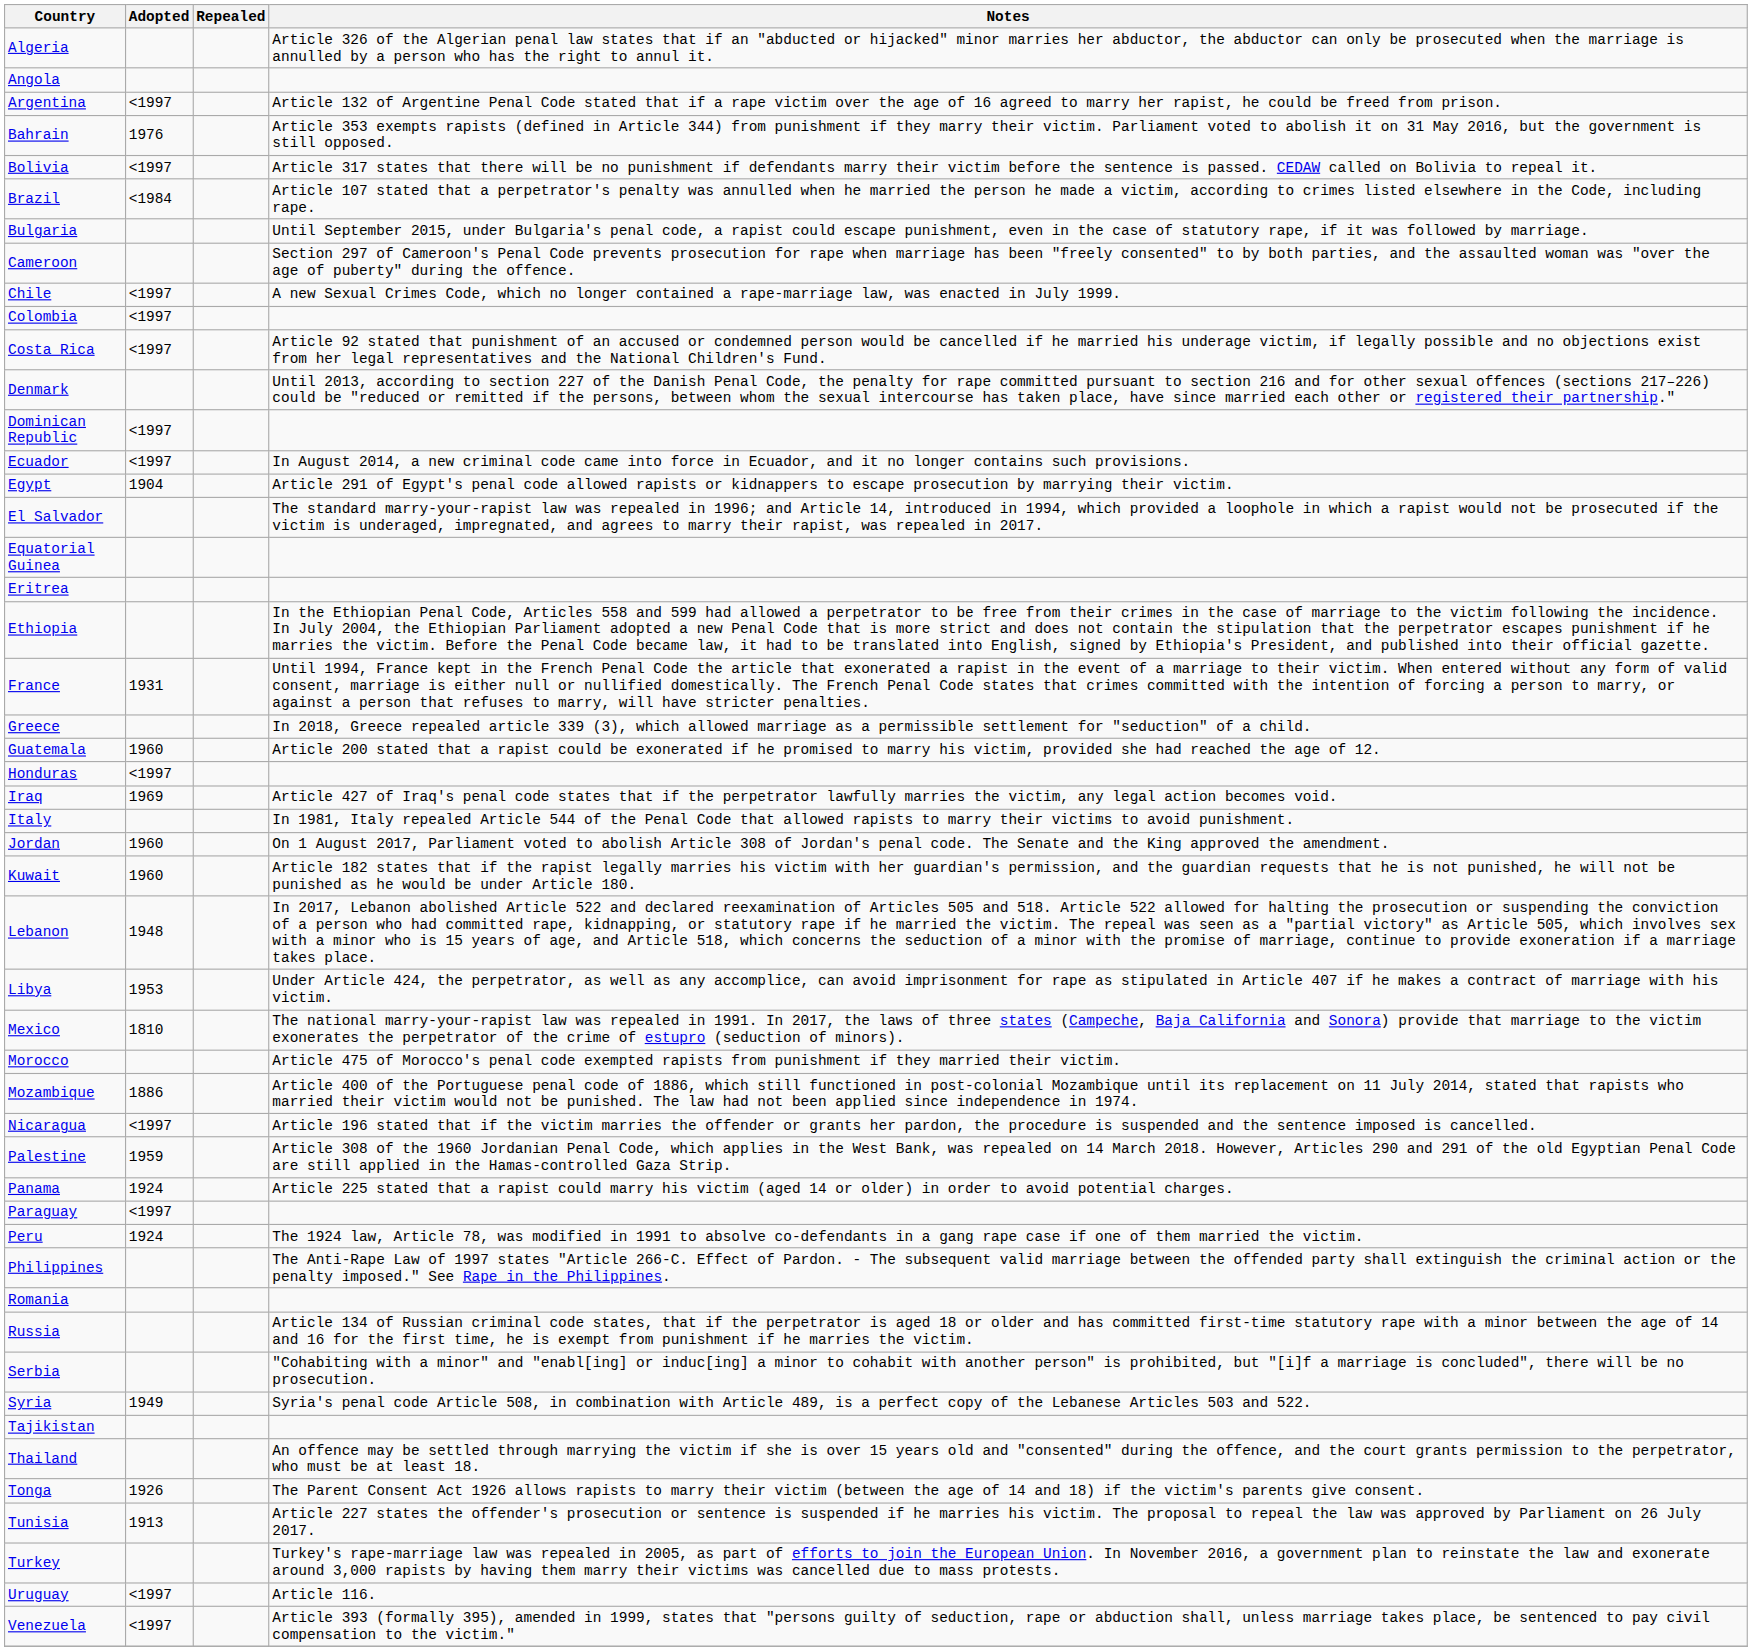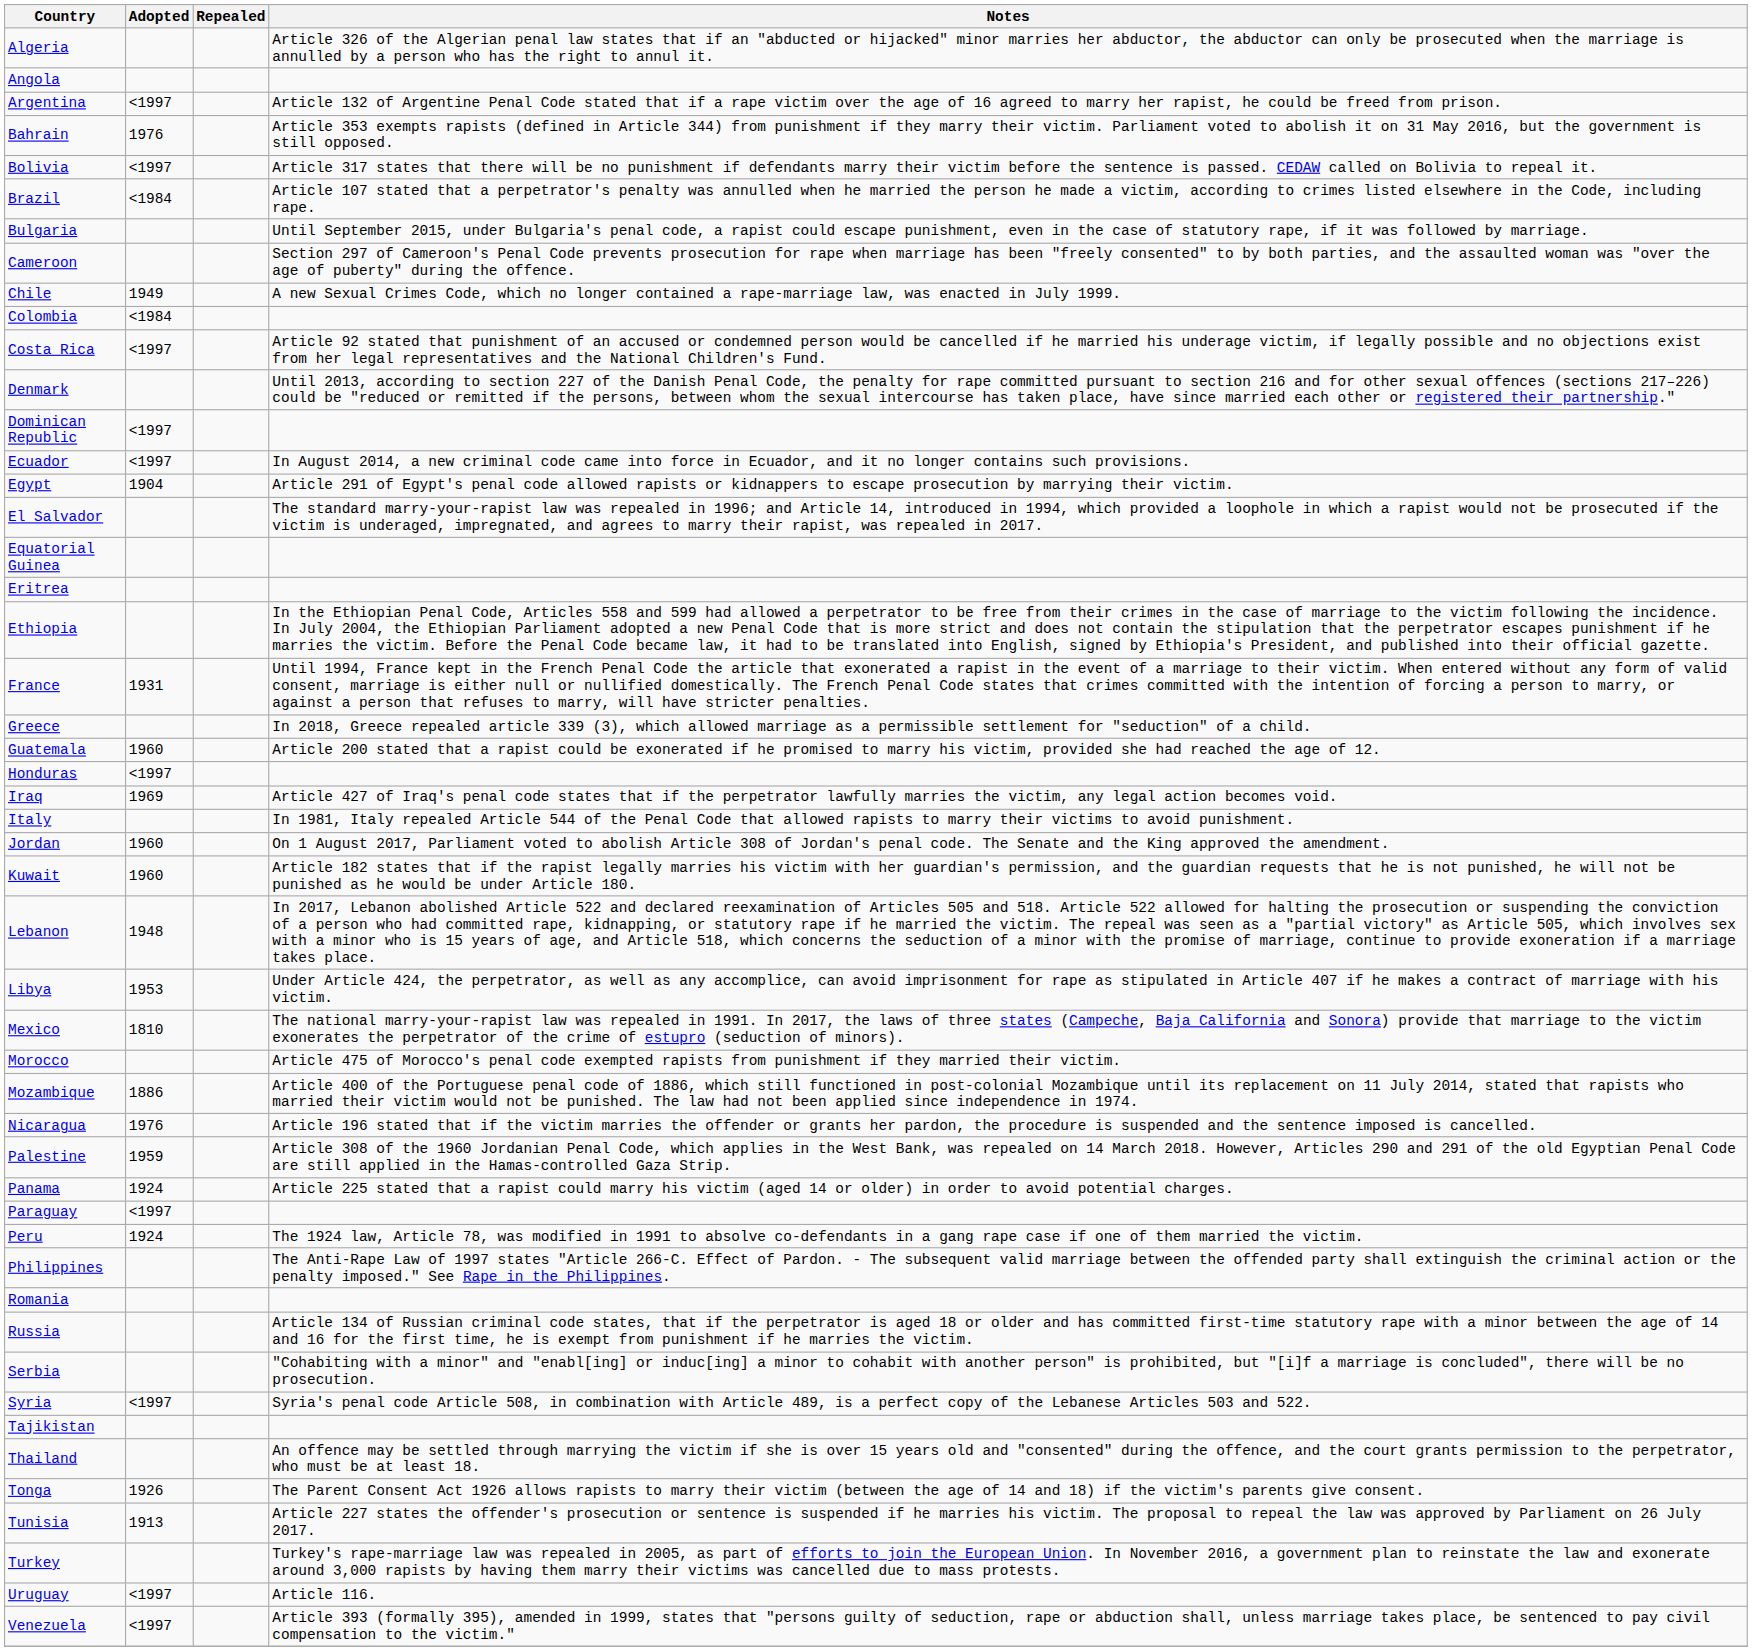 <table class="sortable wikitable">
 <tr>
 <th>Country</th>
 <th>Adopted</th>
 <th>Repealed</th>
 <th ! class="unsortable">Notes</th>
 </tr>
 <tr>
 <td><a href='#'>Algeria</a></td>
 <td></td>
 <td></td>
 <td>Article 326 of the Algerian penal law states that if an "abducted or hijacked" minor marries her abductor, the abductor can only be prosecuted when the marriage is annulled by a person who has the right to annul it.</td>
 </tr>
 <tr>
 <td><a href='#'>Angola</a></td>
 <td></td>
 <td></td>
 <td></td>
 </tr>
 <tr>
 <td><a href='#'>Argentina</a></td>
 <td><1997</td>
 <td></td>
 <td>Article 132 of Argentine Penal Code stated that if a rape victim over the age of 16 agreed to marry her rapist, he could be freed from prison.</td>
 </tr>
 <tr>
 <td><a href='#'>Bahrain</a></td>
 <td>1976</td>
 <td></td>
 <td>Article 353 exempts rapists (defined in Article 344) from punishment if they marry their victim. Parliament voted to abolish it on 31 May 2016, but the government is still opposed.</td>
 </tr>
 <tr>
 <td><a href='#'>Bolivia</a></td>
 <td><1997</td>
 <td></td>
 <td>Article 317 states that there will be no punishment if defendants marry their victim before the sentence is passed. <a href='#'>CEDAW</a> called on Bolivia to repeal it.</td>
 </tr>
 <tr>
 <td><a href='#'>Brazil</a></td>
 <td><1984</td>
 <td></td>
 <td>Article 107 stated that a perpetrator's penalty was annulled when he married the person he made a victim, according to crimes listed elsewhere in the Code, including rape.</td>
 </tr>
 <tr>
 <td><a href='#'>Bulgaria</a></td>
 <td></td>
 <td></td>
 <td>Until September 2015, under Bulgaria's penal code, a rapist could escape punishment, even in the case of statutory rape, if it was followed by marriage.</td>
 </tr>
 <tr>
 <td><a href='#'>Cameroon</a></td>
 <td></td>
 <td></td>
 <td>Section 297 of Cameroon's Penal Code prevents prosecution for rape when marriage has been "freely consented" to by both parties, and the assaulted woman was "over the age of puberty" during the offence.</td>
 </tr>
 <tr>
 <td><a href='#'>Chile</a></td>
-<td><1997</td>
+<td>1949</td>
 <td></td>
 <td>A new Sexual Crimes Code, which no longer contained a rape-marriage law, was enacted in July 1999.</td>
 </tr>
 <tr>
 <td><a href='#'>Colombia</a></td>
-<td><1997</td>
+<td><1984</td>
 <td></td>
 <td></td>
 </tr>
 <tr>
 <td><a href='#'>Costa Rica</a></td>
 <td><1997</td>
 <td></td>
 <td>Article 92 stated that punishment of an accused or condemned person would be cancelled if he married his underage victim, if legally possible and no objections exist from her legal representatives and the National Children's Fund.</td>
 </tr>
 <tr>
 <td><a href='#'>Denmark</a></td>
 <td></td>
 <td></td>
 <td>Until 2013, according to section 227 of the Danish Penal Code, the penalty for rape committed pursuant to section 216 and for other sexual offences (sections 217–226) could be "reduced or remitted if the persons, between whom the sexual intercourse has taken place, have since married each other or <a href='#'>registered their partnership</a>."</td>
 </tr>
 <tr>
 <td><a href='#'>Dominican Republic</a></td>
 <td><1997</td>
 <td></td>
 <td></td>
 </tr>
 <tr>
 <td><a href='#'>Ecuador</a></td>
 <td><1997</td>
 <td></td>
 <td>In August 2014, a new criminal code came into force in Ecuador, and it no longer contains such provisions.</td>
 </tr>
 <tr>
 <td><a href='#'>Egypt</a></td>
 <td>1904</td>
 <td></td>
 <td>Article 291 of Egypt's penal code allowed rapists or kidnappers to escape prosecution by marrying their victim.</td>
 </tr>
 <tr>
 <td><a href='#'>El Salvador</a></td>
 <td></td>
 <td></td>
 <td>The standard marry-your-rapist law was repealed in 1996; and Article 14, introduced in 1994, which provided a loophole in which a rapist would not be prosecuted if the victim is underaged, impregnated, and agrees to marry their rapist, was repealed in 2017.</td>
 </tr>
 <tr>
 <td><a href='#'>Equatorial Guinea</a></td>
 <td></td>
 <td></td>
 <td></td>
 </tr>
 <tr>
 <td><a href='#'>Eritrea</a></td>
 <td></td>
 <td></td>
 <td></td>
 </tr>
 <tr>
 <td><a href='#'>Ethiopia</a></td>
 <td></td>
 <td></td>
 <td>In the Ethiopian Penal Code, Articles 558 and 599 had allowed a perpetrator to be free from their crimes in the case of marriage to the victim following the incidence. In July 2004, the Ethiopian Parliament adopted a new Penal Code that is more strict and does not contain the stipulation that the perpetrator escapes punishment if he marries the victim. Before the Penal Code became law, it had to be translated into English, signed by Ethiopia's President, and published into their official gazette.</td>
 </tr>
 <tr>
 <td><a href='#'>France</a></td>
 <td>1931</td>
 <td></td>
 <td>Until 1994, France kept in the French Penal Code the article that exonerated a rapist in the event of a marriage to their victim. When entered without any form of valid consent, marriage is either null or nullified domestically. The French Penal Code states that crimes committed with the intention of forcing a person to marry, or against a person that refuses to marry, will have stricter penalties.</td>
 </tr>
 <tr>
 <td><a href='#'>Greece</a></td>
 <td></td>
 <td></td>
 <td>In 2018, Greece repealed article 339 (3), which allowed marriage as a permissible settlement for "seduction" of a child.</td>
 </tr>
 <tr>
 <td><a href='#'>Guatemala</a></td>
 <td>1960</td>
 <td></td>
 <td>Article 200 stated that a rapist could be exonerated if he promised to marry his victim, provided she had reached the age of 12.</td>
 </tr>
 <tr>
 <td><a href='#'>Honduras</a></td>
 <td><1997</td>
 <td></td>
 <td></td>
 </tr>
 <tr>
 <td><a href='#'>Iraq</a></td>
 <td>1969</td>
 <td></td>
 <td>Article 427 of Iraq's penal code states that if the perpetrator lawfully marries the victim, any legal action becomes void.</td>
 </tr>
 <tr>
 <td><a href='#'>Italy</a></td>
 <td></td>
 <td></td>
 <td>In 1981, Italy repealed Article 544 of the Penal Code that allowed rapists to marry their victims to avoid punishment.</td>
 </tr>
 <tr>
 <td><a href='#'>Jordan</a></td>
 <td>1960</td>
 <td></td>
 <td>On 1 August 2017, Parliament voted to abolish Article 308 of Jordan's penal code. The Senate and the King approved the amendment.</td>
 </tr>
 <tr>
 <td><a href='#'>Kuwait</a></td>
 <td>1960</td>
 <td></td>
 <td>Article 182 states that if the rapist legally marries his victim with her guardian's permission, and the guardian requests that he is not punished, he will not be punished as he would be under Article 180.</td>
 </tr>
 <tr>
 <td><a href='#'>Lebanon</a></td>
 <td>1948</td>
 <td></td>
 <td>In 2017, Lebanon abolished Article 522 and declared reexamination of Articles 505 and 518. Article 522 allowed for halting the prosecution or suspending the conviction of a person who had committed rape, kidnapping, or statutory rape if he married the victim. The repeal was seen as a "partial victory" as Article 505, which involves sex with a minor who is 15 years of age, and Article 518, which concerns the seduction of a minor with the promise of marriage, continue to provide exoneration if a marriage takes place.</td>
 </tr>
 <tr>
 <td><a href='#'>Libya</a></td>
 <td>1953</td>
 <td></td>
 <td>Under Article 424, the perpetrator, as well as any accomplice, can avoid imprisonment for rape as stipulated in Article 407 if he makes a contract of marriage with his victim.</td>
 </tr>
 <tr>
 <td><a href='#'>Mexico</a></td>
 <td>1810</td>
 <td></td>
 <td>The national marry-your-rapist law was repealed in 1991. In 2017, the laws of three <a href='#'>states</a> (<a href='#'>Campeche</a>, <a href='#'>Baja California</a> and <a href='#'>Sonora</a>) provide that marriage to the victim exonerates the perpetrator of the crime of <a href='#'>estupro</a> (seduction of minors).</td>
 </tr>
 <tr>
 <td><a href='#'>Morocco</a></td>
 <td></td>
 <td></td>
 <td>Article 475 of Morocco's penal code exempted rapists from punishment if they married their victim.</td>
 </tr>
 <tr>
 <td><a href='#'>Mozambique</a></td>
 <td>1886</td>
 <td></td>
 <td>Article 400 of the Portuguese penal code of 1886, which still functioned in post-colonial Mozambique until its replacement on 11 July 2014, stated that rapists who married their victim would not be punished. The law had not been applied since independence in 1974.</td>
 </tr>
 <tr>
 <td><a href='#'>Nicaragua</a></td>
-<td><1997</td>
+<td>1976</td>
 <td></td>
 <td>Article 196 stated that if the victim marries the offender or grants her pardon, the procedure is suspended and the sentence imposed is cancelled.</td>
 </tr>
 <tr>
 <td><a href='#'>Palestine</a></td>
 <td>1959</td>
 <td></td>
 <td>Article 308 of the 1960 Jordanian Penal Code, which applies in the West Bank, was repealed on 14 March 2018. However, Articles 290 and 291 of the old Egyptian Penal Code are still applied in the Hamas-controlled Gaza Strip.</td>
 </tr>
 <tr>
 <td><a href='#'>Panama</a></td>
 <td>1924</td>
 <td></td>
 <td>Article 225 stated that a rapist could marry his victim (aged 14 or older) in order to avoid potential charges.</td>
 </tr>
 <tr>
 <td><a href='#'>Paraguay</a></td>
 <td><1997</td>
 <td></td>
 <td></td>
 </tr>
 <tr>
 <td><a href='#'>Peru</a></td>
 <td>1924</td>
 <td></td>
 <td>The 1924 law, Article 78, was modified in 1991 to absolve co-defendants in a gang rape case if one of them married the victim.</td>
 </tr>
 <tr>
 <td><a href='#'>Philippines</a></td>
 <td></td>
 <td></td>
 <td>The Anti-Rape Law of 1997 states "Article 266-C. Effect of Pardon. - The subsequent valid marriage between the offended party shall extinguish the criminal action or the penalty imposed." See <a href='#'>Rape in the Philippines</a>.</td>
 </tr>
 <tr>
 <td><a href='#'>Romania</a></td>
 <td></td>
 <td></td>
 <td></td>
 </tr>
 <tr>
 <td><a href='#'>Russia</a></td>
 <td></td>
 <td></td>
 <td>Article 134 of Russian criminal code states, that if the perpetrator is aged 18 or older and has committed first-time statutory rape with a minor between the age of 14 and 16 for the first time, he is exempt from punishment if he marries the victim.</td>
 </tr>
 <tr>
 <td><a href='#'>Serbia</a></td>
 <td></td>
 <td></td>
 <td>"Cohabiting with a minor" and "enabl[ing] or induc[ing] a minor to cohabit with another person" is prohibited, but "[i]f a marriage is concluded", there will be no prosecution.</td>
 </tr>
 <tr>
 <td><a href='#'>Syria</a></td>
-<td>1949</td>
+<td><1997</td>
 <td></td>
 <td>Syria's penal code Article 508, in combination with Article 489, is a perfect copy of the Lebanese Articles 503 and 522.</td>
 </tr>
 <tr>
 <td><a href='#'>Tajikistan</a></td>
 <td></td>
 <td></td>
 <td></td>
 </tr>
 <tr>
 <td><a href='#'>Thailand</a></td>
 <td></td>
 <td></td>
 <td>An offence may be settled through marrying the victim if she is over 15 years old and "consented" during the offence, and the court grants permission to the perpetrator, who must be at least 18.</td>
 </tr>
 <tr>
 <td><a href='#'>Tonga</a></td>
 <td>1926</td>
 <td></td>
 <td>The Parent Consent Act 1926 allows rapists to marry their victim (between the age of 14 and 18) if the victim's parents give consent.</td>
 </tr>
 <tr>
 <td><a href='#'>Tunisia</a></td>
 <td>1913</td>
 <td></td>
 <td>Article 227 states the offender's prosecution or sentence is suspended if he marries his victim. The proposal to repeal the law was approved by Parliament on 26 July 2017.</td>
 </tr>
 <tr>
 <td><a href='#'>Turkey</a></td>
 <td></td>
 <td></td>
 <td>Turkey's rape-marriage law was repealed in 2005, as part of <a href='#'>efforts to join the European Union</a>. In November 2016, a government plan to reinstate the law and exonerate around 3,000 rapists by having them marry their victims was cancelled due to mass protests.</td>
 </tr>
 <tr>
 <td><a href='#'>Uruguay</a></td>
 <td><1997</td>
 <td></td>
 <td>Article 116.</td>
 </tr>
 <tr>
 <td><a href='#'>Venezuela</a></td>
 <td><1997</td>
 <td></td>
 <td>Article 393 (formally 395), amended in 1999, states that "persons guilty of seduction, rape or abduction shall, unless marriage takes place, be sentenced to pay civil compensation to the victim."</td>
 </tr>
 <tr>
 </tr>
 </table>
